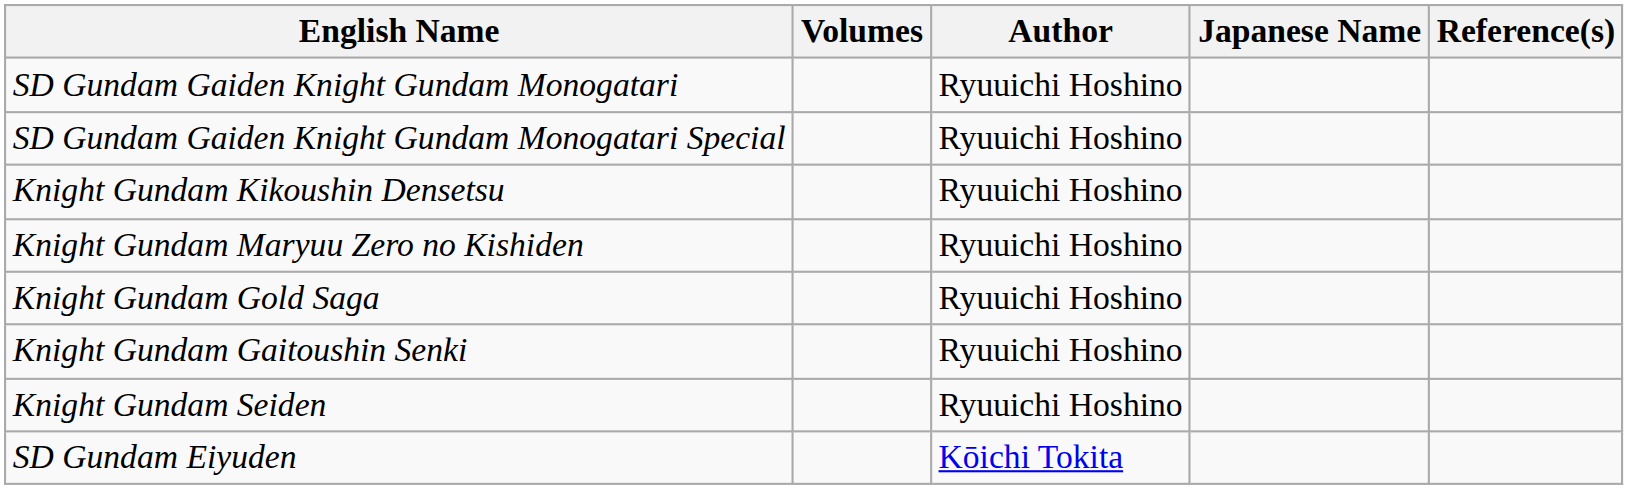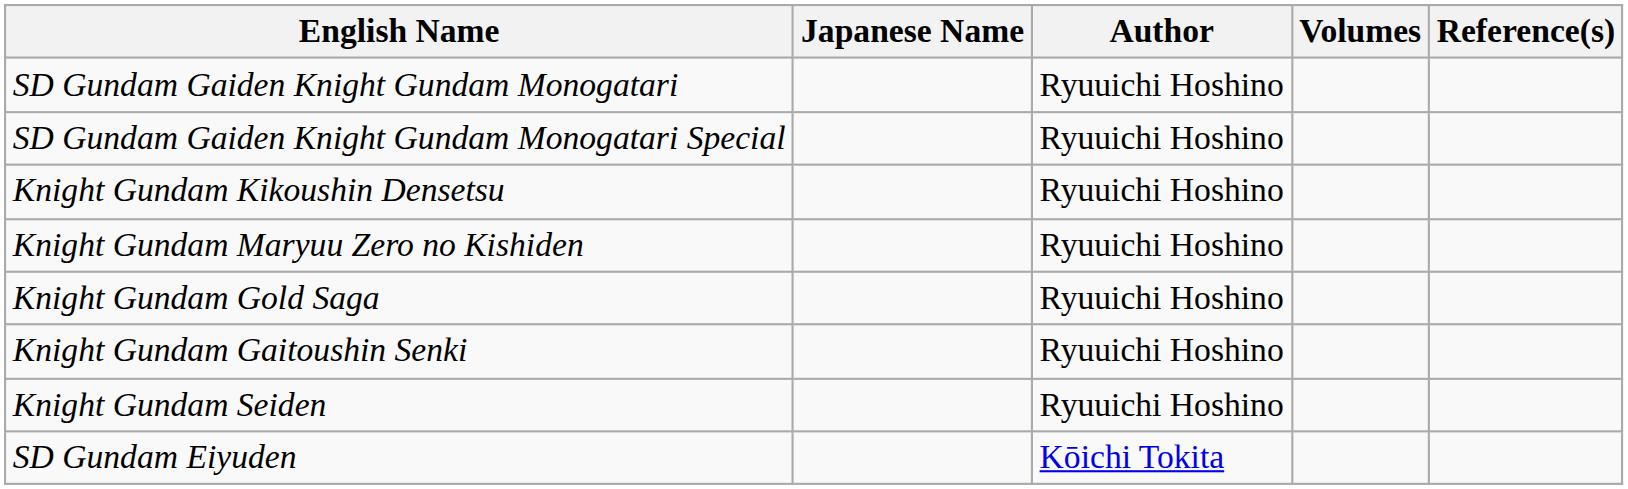 <table class="wikitable sortable">
 <tr>
 <th>English Name</th>
+<th>Japanese Name</th>
+<th>Author</th>
 <th>Volumes</th>
-<th>Author</th>
-<th>Japanese Name</th>
 <th>Reference(s)</th>
 </tr>
 <tr>
 <td><em>SD Gundam Gaiden Knight Gundam Monogatari</em></td>
 <td></td>
 <td>Ryuuichi Hoshino</td>
 <td></td>
 <td></td>
 </tr>
 <tr>
 <td><em>SD Gundam Gaiden Knight Gundam Monogatari Special</em></td>
 <td></td>
 <td>Ryuuichi Hoshino</td>
 <td></td>
 <td></td>
 </tr>
 <tr>
 <td><em>Knight Gundam Kikoushin Densetsu</em></td>
 <td></td>
 <td>Ryuuichi Hoshino</td>
 <td></td>
 <td></td>
 </tr>
 <tr>
 <td><em>Knight Gundam Maryuu Zero no Kishiden</em></td>
 <td></td>
 <td>Ryuuichi Hoshino</td>
 <td></td>
 <td></td>
 </tr>
 <tr>
 <td><em>Knight Gundam Gold Saga</em></td>
 <td></td>
 <td>Ryuuichi Hoshino</td>
 <td></td>
 <td></td>
 </tr>
 <tr>
 <td><em>Knight Gundam Gaitoushin Senki</em></td>
 <td></td>
 <td>Ryuuichi Hoshino</td>
 <td></td>
 <td></td>
 </tr>
 <tr>
 <td><em>Knight Gundam Seiden</em></td>
 <td></td>
 <td>Ryuuichi Hoshino</td>
 <td></td>
 <td></td>
 </tr>
 <tr>
 <td><em>SD Gundam Eiyuden</em></td>
 <td></td>
 <td><a href='#'>Kōichi Tokita</a></td>
 <td></td>
 <td></td>
 </tr>
 </table>
